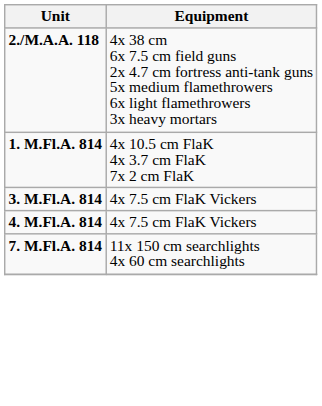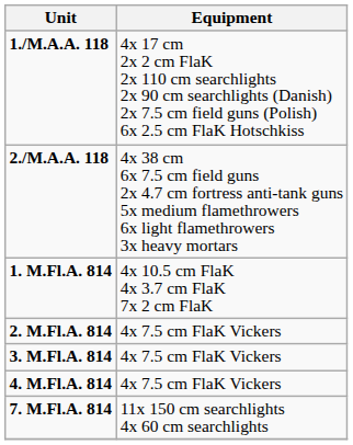 <table class="wikitable" style="vertical-align:top">
 <tr style="font-size:8pt"  valign="top">
 <th>Unit</th>
 <th>Equipment</th>
+</tr>
+<tr style="font-size:8pt"  valign="top">
+<td><strong>1./M.A.A. 118</strong></td>
+<td>4x 17 cm<br>2x 2 cm FlaK<br>2x 110 cm searchlights<br>2x 90 cm searchlights (Danish)<br>2x 7.5 cm field guns (Polish)<br>6x 2.5 cm FlaK Hotschkiss</td>
 </tr>
 <tr style="font-size:8pt"  valign="top">
 <td><strong>2./M.A.A. 118</strong></td>
 <td>4x 38 cm<br>6x 7.5 cm field guns<br>2x 4.7 cm fortress anti-tank guns<br>5x medium flamethrowers<br>6x light flamethrowers<br>3x heavy mortars</td>
 </tr>
 <tr style="font-size:8pt"  valign="top">
 <td><strong>1. M.Fl.A. 814</strong></td>
 <td>4x 10.5 cm FlaK<br>4x 3.7 cm FlaK<br>7x 2 cm FlaK</td>
+</tr>
+<tr style="font-size:8pt"  valign="top">
+<td><strong>2. M.Fl.A. 814</strong></td>
+<td>4x 7.5 cm FlaK Vickers</td>
 </tr>
 <tr style="font-size:8pt"  valign="top">
 <td><strong>3. M.Fl.A. 814</strong></td>
 <td>4x 7.5 cm FlaK Vickers</td>
 </tr>
 <tr style="font-size:8pt"  valign="top">
 <td><strong>4. M.Fl.A. 814</strong></td>
 <td>4x 7.5 cm FlaK Vickers</td>
 </tr>
 <tr style="font-size:8pt"  valign="top">
 <td><strong>7. M.Fl.A. 814</strong></td>
 <td>11x 150 cm searchlights<br>4x 60 cm searchlights</td>
 </tr>
 <tr>
 </tr>
 </table>
